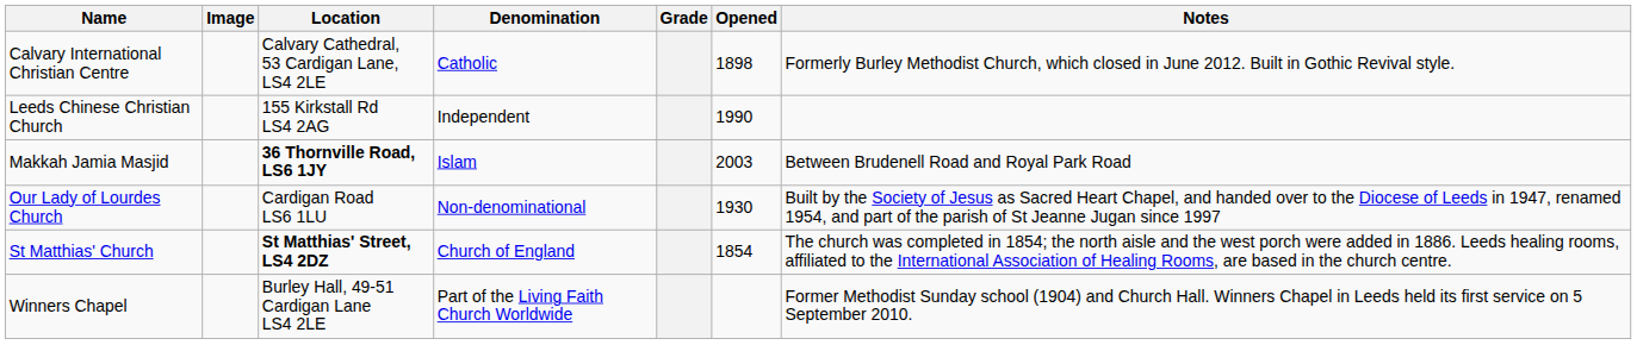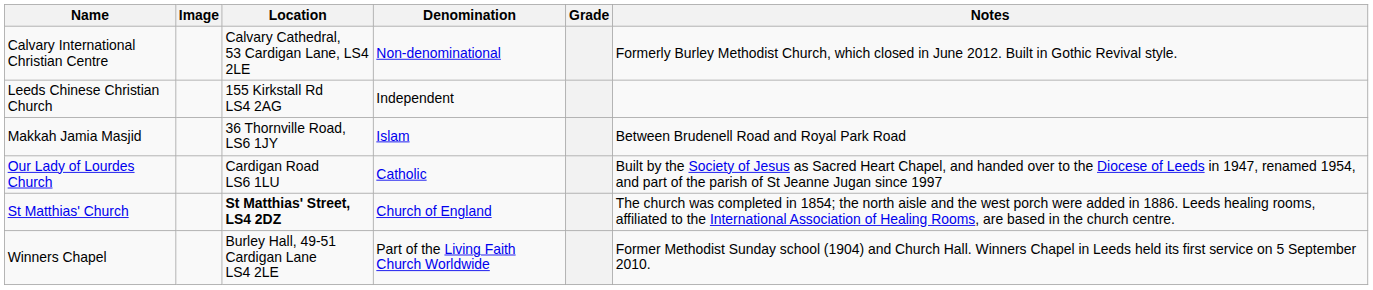 <table class="wikitable sortable">
 <tr>
 <th>Name</th>
 <th class="unsortable">Image</th>
 <th>Location</th>
 <th>Denomination</th>
 <th>Grade</th>
-<th>Opened</th>
 <th class="unsortable">Notes</th>
 </tr>
 <tr>
 <td>Calvary International Christian Centre </td>
 <td></td>
 <td>Calvary Cathedral,<br>53 Cardigan Lane, LS4 2LE</td>
-<td><a href='#'>Catholic</a></td>
+<td><a href='#'>Non-denominational</a></td>
 <th></th>
-<td>1898</td>
 <td>Formerly Burley Methodist Church, which closed in June 2012. Built in Gothic Revival style.</td>
 </tr>
 <tr>
 <td>Leeds Chinese Christian Church</td>
 <td></td>
 <td>155 Kirkstall Rd<br>LS4 2AG</td>
 <td>Independent</td>
 <th></th>
-<td>1990</td>
 <td></td>
 </tr>
 <tr>
 <td>Makkah Jamia Masjid</td>
 <td></td>
-<td><strong>36 Thornville Road, LS6 1JY</strong></td>
+<td>36 Thornville Road, LS6 1JY</td>
 <td><a href='#'>Islam</a></td>
 <th></th>
-<td>2003</td>
 <td>Between Brudenell Road and Royal Park Road</td>
 </tr>
 <tr>
 <td><a href='#'>Our Lady of Lourdes Church</a></td>
 <td></td>
 <td>Cardigan Road<br>LS6 1LU</td>
-<td><a href='#'>Non-denominational</a></td>
+<td><a href='#'>Catholic</a></td>
 <th></th>
-<td>1930</td>
 <td>Built by the <a href='#'>Society of Jesus</a> as Sacred Heart Chapel, and handed over to the <a href='#'>Diocese of Leeds</a> in 1947, renamed 1954, and part of the parish of St Jeanne Jugan since 1997</td>
 </tr>
 <tr>
 <td><a href='#'>St Matthias' Church</a></td>
 <td></td>
 <td><strong>St Matthias' Street, LS4 2DZ <br></strong></td>
 <td><a href='#'>Church of England</a></td>
 <th></th>
-<td>1854</td>
 <td>The church was completed in 1854; the north aisle and the west porch were added in 1886. Leeds healing rooms, affiliated to the <a href='#'>International Association of Healing Rooms</a>, are based in the church centre.</td>
 </tr>
 <tr>
 <td>Winners Chapel </td>
 <td></td>
 <td>Burley Hall, 49-51 Cardigan Lane<br>LS4 2LE</td>
 <td>Part of the <a href='#'>Living Faith Church Worldwide</a></td>
 <th></th>
-<td></td>
 <td>Former Methodist Sunday school (1904) and Church Hall. Winners Chapel in Leeds held its first service on 5 September 2010.</td>
 </tr>
 </table>
